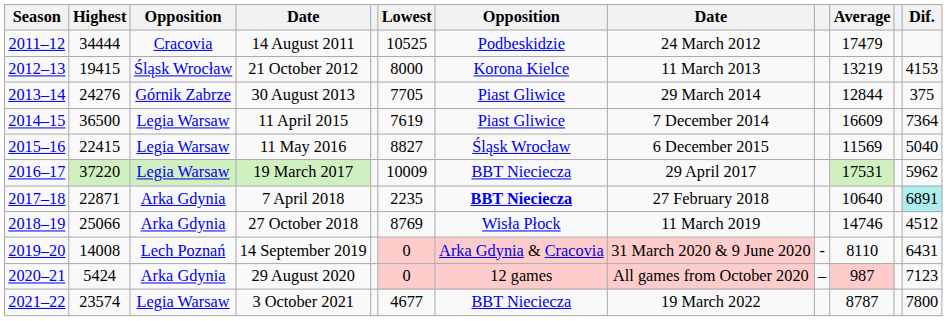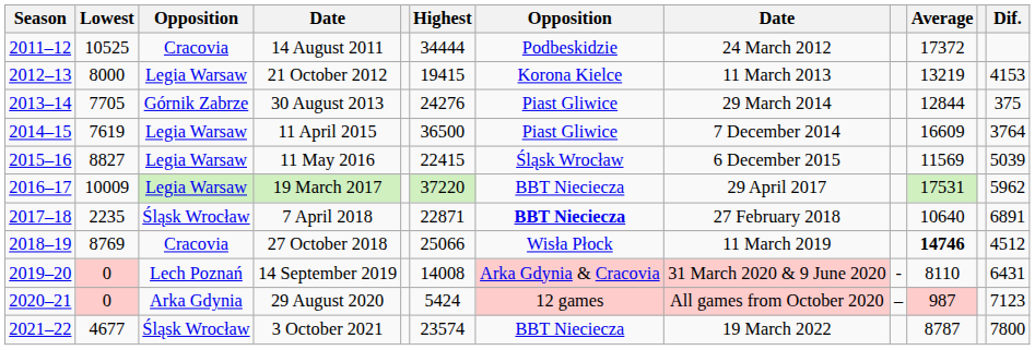 <table class="wikitable" style="text-align: center">
 <tr>
 <th>Season</th>
-<th>Highest</th>
+<th>Lowest</th>
 <th>Opposition</th>
 <th>Date</th>
 <th></th>
-<th>Lowest</th>
+<th>Highest</th>
 <th>Opposition</th>
 <th>Date</th>
 <th></th>
 <th>Average</th>
 <th></th>
 <th>Dif.</th>
 </tr>
 <tr>
 <td><a href='#'>2011–12</a></td>
-<td>34444</td>
+<td>10525</td>
 <td><a href='#'>Cracovia</a></td>
 <td>14 August 2011</td>
 <td></td>
-<td>10525</td>
+<td>34444</td>
 <td><a href='#'>Podbeskidzie</a></td>
 <td>24 March 2012</td>
 <td></td>
-<td>17479</td>
+<td>17372</td>
 <td></td>
 <td></td>
 </tr>
 <tr>
 <td><a href='#'>2012–13</a></td>
-<td>19415</td>
-<td><a href='#'>Śląsk Wrocław</a></td>
+<td>8000</td>
+<td><a href='#'>Legia Warsaw</a></td>
 <td>21 October 2012</td>
 <td></td>
-<td>8000</td>
+<td>19415</td>
 <td><a href='#'>Korona Kielce</a></td>
 <td>11 March 2013</td>
 <td></td>
 <td>13219</td>
 <td></td>
 <td>4153</td>
 </tr>
 <tr>
 <td><a href='#'>2013–14</a></td>
-<td>24276</td>
+<td>7705</td>
 <td><a href='#'>Górnik Zabrze</a></td>
 <td>30 August 2013</td>
 <td></td>
-<td>7705</td>
+<td>24276</td>
 <td><a href='#'>Piast Gliwice</a></td>
 <td>29 March 2014</td>
 <td></td>
 <td>12844</td>
 <td></td>
 <td>375</td>
 </tr>
 <tr>
 <td><a href='#'>2014–15</a></td>
-<td>36500</td>
+<td>7619</td>
 <td><a href='#'>Legia Warsaw</a></td>
 <td>11 April 2015</td>
 <td></td>
-<td>7619</td>
+<td>36500</td>
 <td><a href='#'>Piast Gliwice</a></td>
 <td>7 December 2014</td>
 <td></td>
 <td>16609</td>
 <td></td>
-<td>7364</td>
+<td>3764</td>
 </tr>
 <tr>
 <td><a href='#'>2015–16</a></td>
-<td>22415</td>
+<td>8827</td>
 <td><a href='#'>Legia Warsaw</a></td>
 <td>11 May 2016</td>
 <td></td>
-<td>8827</td>
+<td>22415</td>
 <td><a href='#'>Śląsk Wrocław</a></td>
 <td>6 December 2015</td>
 <td></td>
 <td>11569</td>
 <td></td>
-<td>5040</td>
+<td>5039</td>
 </tr>
 <tr>
 <td><a href='#'>2016–17</a></td>
-<td bgcolor="#D0F0C0">37220</td>
+<td>10009</td>
 <td bgcolor="#D0F0C0"><a href='#'>Legia Warsaw</a></td>
 <td bgcolor="#D0F0C0">19 March 2017</td>
 <td></td>
-<td>10009</td>
+<td bgcolor="#D0F0C0">37220</td>
 <td><a href='#'>BBT Nieciecza</a></td>
 <td>29 April 2017</td>
 <td></td>
 <td bgcolor="#D0F0C0">17531</td>
 <td></td>
 <td>5962</td>
 </tr>
 <tr>
 <td><a href='#'>2017–18</a></td>
-<td>22871</td>
-<td><a href='#'>Arka Gdynia</a></td>
+<td>2235</td>
+<td><a href='#'>Śląsk Wrocław</a></td>
 <td>7 April 2018</td>
 <td></td>
-<td>2235</td>
+<td>22871</td>
 <td><strong><a href='#'>BBT Nieciecza</a></strong></td>
 <td>27 February 2018</td>
 <td></td>
 <td>10640</td>
 <td></td>
-<td style="background: paleturquoise;">6891</td>
+<td>6891</td>
 </tr>
 <tr>
 <td><a href='#'>2018–19</a></td>
-<td>25066</td>
-<td><a href='#'>Arka Gdynia</a></td>
+<td>8769</td>
+<td><a href='#'>Cracovia</a></td>
 <td>27 October 2018</td>
 <td></td>
-<td>8769</td>
+<td>25066</td>
 <td><a href='#'>Wisła Płock</a></td>
 <td>11 March 2019</td>
 <td></td>
-<td>14746</td>
+<td><strong>14746</strong></td>
 <td></td>
 <td>4512</td>
 </tr>
 <tr>
 <td><a href='#'>2019–20</a> </td>
-<td>14008</td>
+<td bgcolor="#FFCCCC">0 </td>
 <td><a href='#'>Lech Poznań</a></td>
 <td>14 September 2019</td>
 <td></td>
-<td bgcolor="#FFCCCC">0 </td>
+<td>14008</td>
 <td bgcolor="#FFCCCC"><a href='#'>Arka Gdynia</a> & <a href='#'>Cracovia</a></td>
 <td bgcolor="#FFCCCC">31 March 2020 & 9 June 2020</td>
 <td>-</td>
 <td>8110</td>
 <td></td>
 <td>6431</td>
 </tr>
 <tr>
 <td><a href='#'>2020–21</a> </td>
-<td>5424</td>
+<td bgcolor="#FFCCCC">0</td>
 <td><a href='#'>Arka Gdynia</a></td>
 <td>29 August 2020</td>
 <td></td>
-<td bgcolor="#FFCCCC">0</td>
+<td>5424</td>
 <td bgcolor="#FFCCCC">12 games</td>
 <td bgcolor="#FFCCCC">All games from October 2020</td>
 <td>–</td>
 <td bgcolor="#FFCCCC">987</td>
 <td></td>
 <td>7123</td>
 </tr>
 <tr>
 <td><a href='#'>2021–22</a></td>
-<td>23574</td>
-<td><a href='#'>Legia Warsaw</a></td>
+<td>4677</td>
+<td><a href='#'>Śląsk Wrocław</a></td>
 <td>3 October 2021</td>
 <td></td>
-<td>4677</td>
+<td>23574</td>
 <td><a href='#'>BBT Nieciecza</a></td>
 <td>19 March 2022</td>
 <td></td>
 <td>8787</td>
 <td></td>
 <td>7800</td>
 </tr>
 </table>
